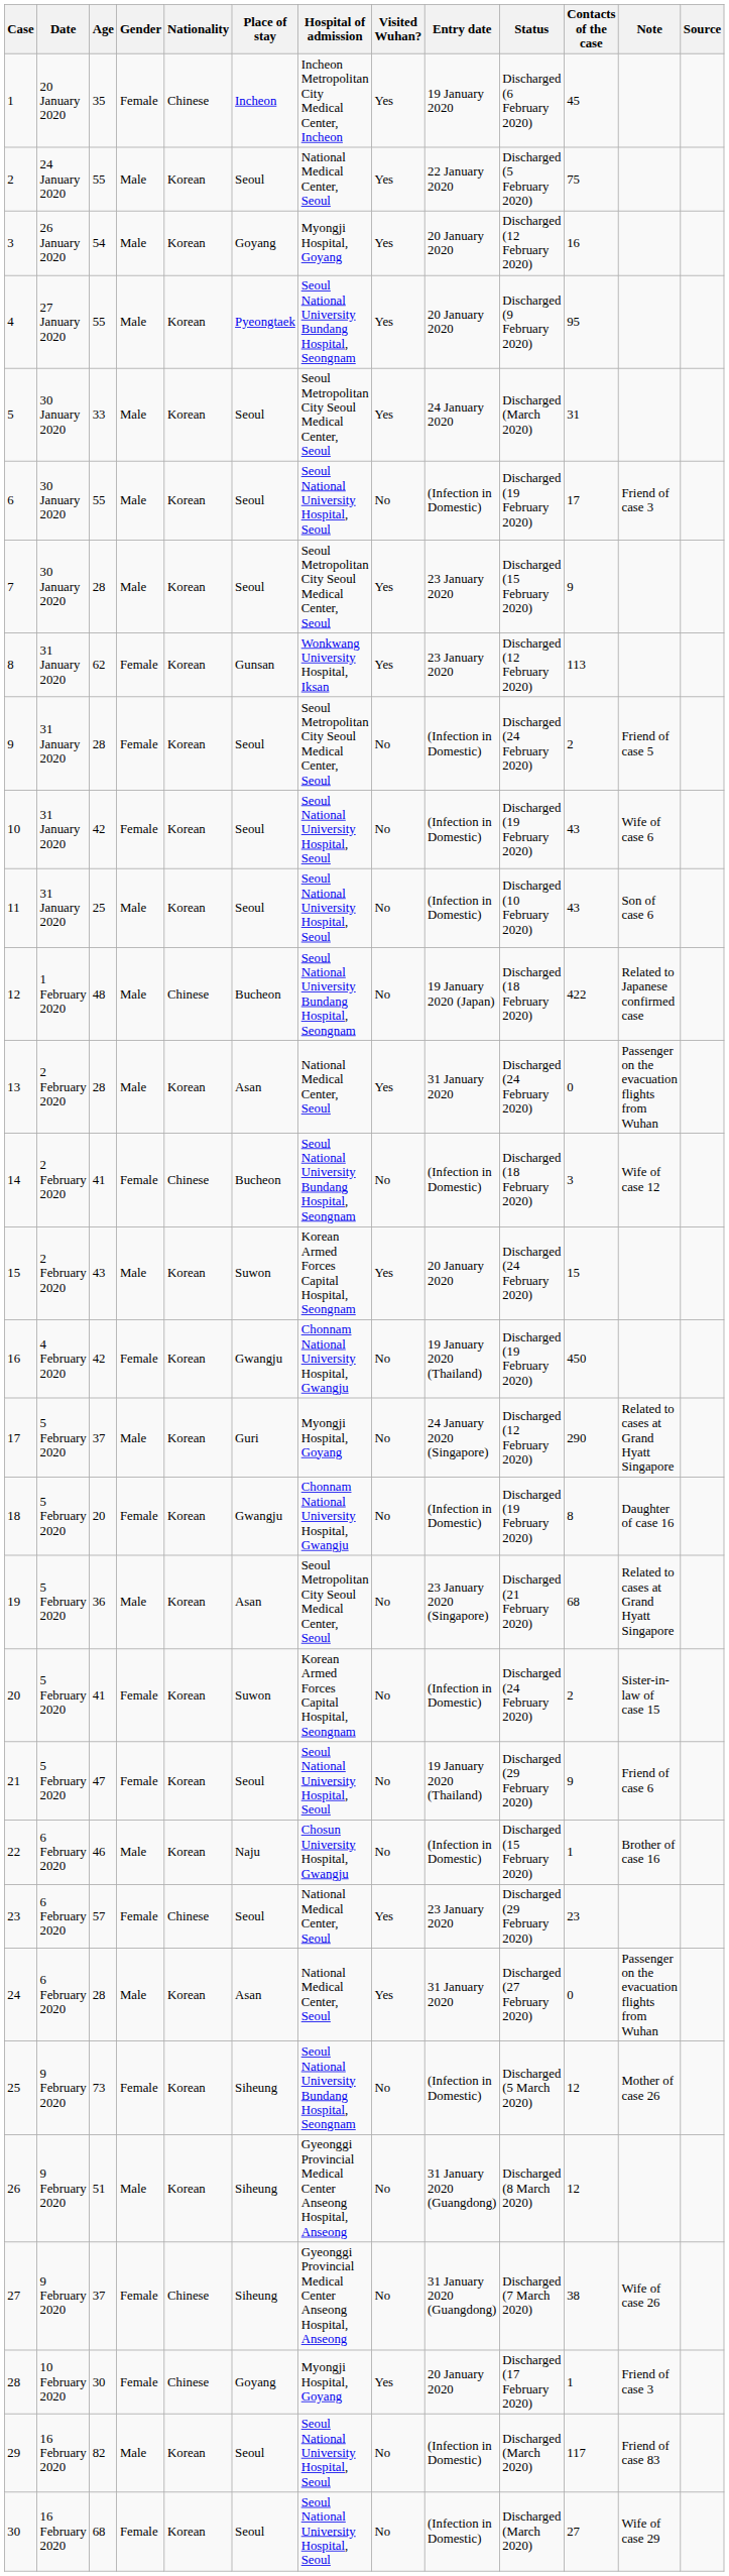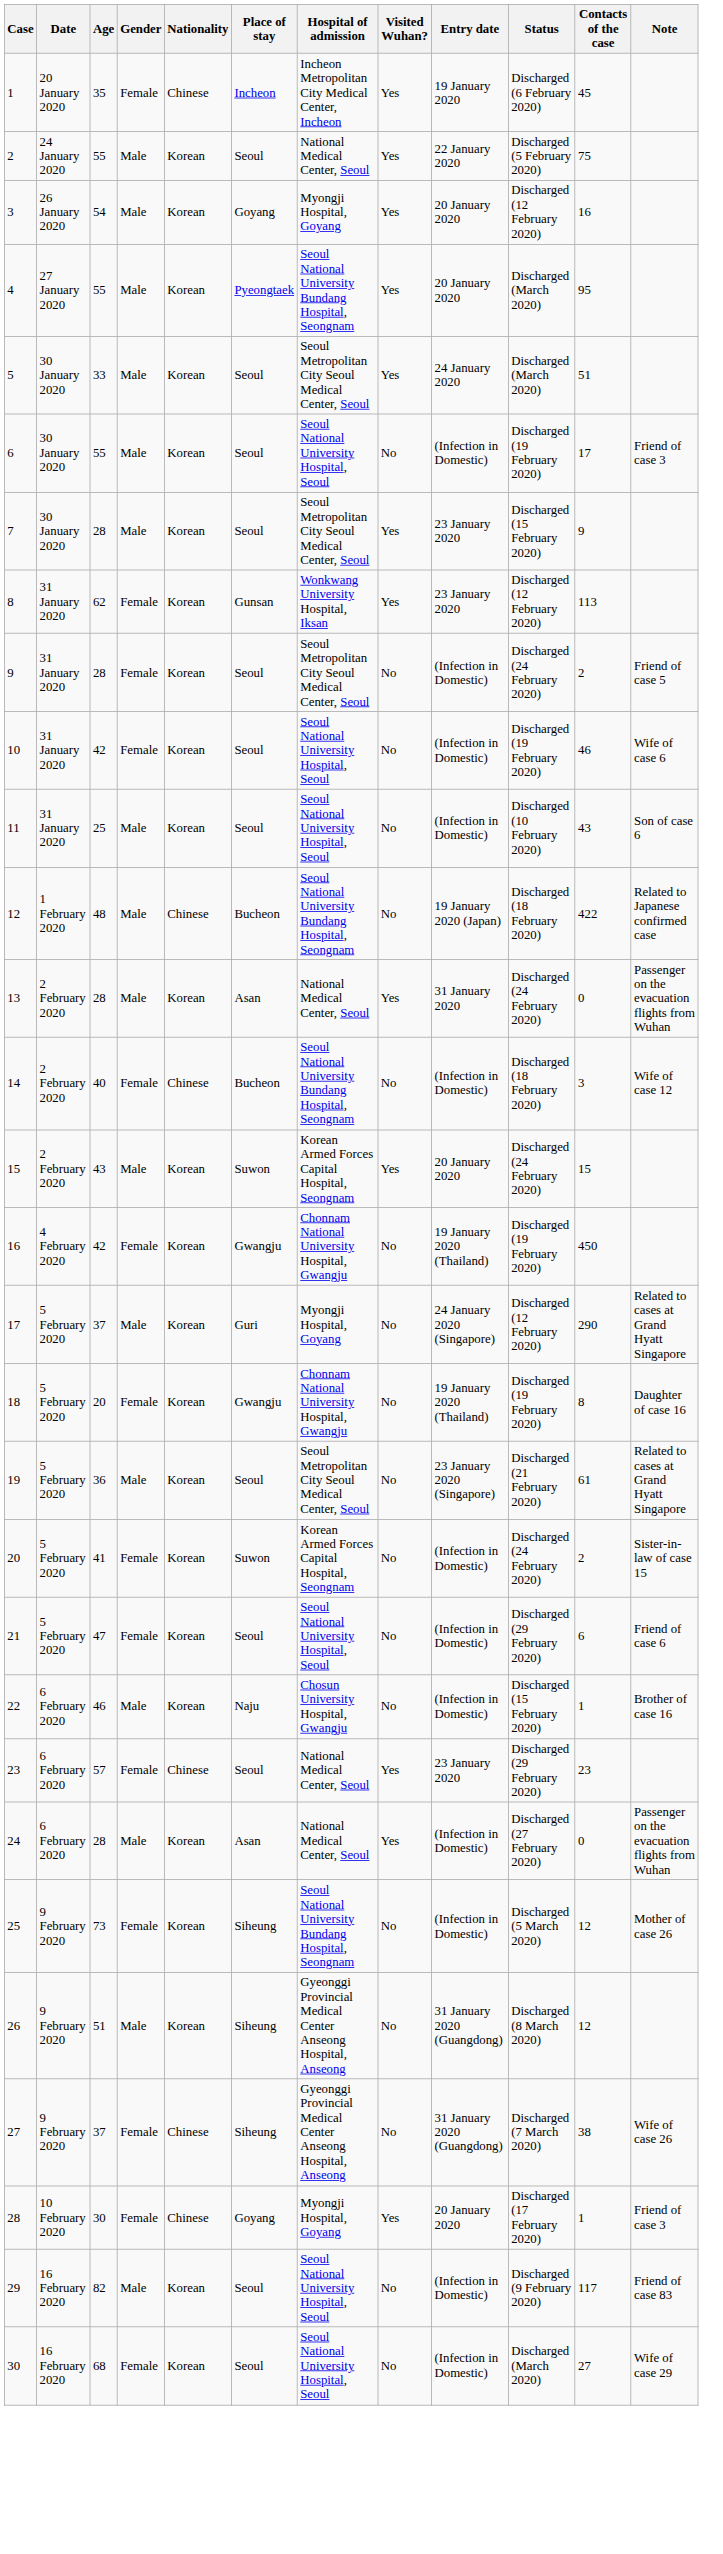 <table class="wikitable sortable mw-collapsible mw-collapsed">
 <tr>
 <th>Case</th>
 <th>Date</th>
 <th>Age</th>
 <th>Gender</th>
 <th>Nationality</th>
 <th>Place of stay</th>
 <th>Hospital of admission</th>
 <th>Visited Wuhan?</th>
 <th>Entry date</th>
 <th>Status</th>
 <th>Contacts of the case</th>
 <th>Note</th>
-<th>Source</th>
 </tr>
 <tr>
 <td>1</td>
 <td>20 January 2020</td>
 <td>35</td>
 <td>Female</td>
 <td>Chinese</td>
 <td><a href='#'>Incheon</a></td>
 <td>Incheon Metropolitan City Medical Center, <a href='#'>Incheon</a></td>
 <td>Yes</td>
 <td>19 January 2020</td>
 <td>Discharged (6 February 2020)</td>
 <td>45</td>
-<td></td>
 <td></td>
 </tr>
 <tr>
 <td>2</td>
 <td>24 January 2020</td>
 <td>55</td>
 <td>Male</td>
 <td>Korean</td>
 <td>Seoul</td>
 <td>National Medical Center, <a href='#'>Seoul</a></td>
 <td>Yes</td>
 <td>22 January 2020</td>
 <td>Discharged (5 February 2020)</td>
 <td>75</td>
 <td></td>
-<td></td>
 </tr>
 <tr>
 <td>3</td>
 <td>26 January 2020</td>
 <td>54</td>
 <td>Male</td>
 <td>Korean</td>
 <td>Goyang</td>
 <td>Myongji Hospital, <a href='#'>Goyang</a></td>
 <td>Yes</td>
 <td>20 January 2020</td>
 <td>Discharged (12 February 2020)</td>
 <td>16</td>
 <td></td>
-<td></td>
 </tr>
 <tr>
 <td>4</td>
 <td>27 January 2020</td>
 <td>55</td>
 <td>Male</td>
 <td>Korean</td>
 <td><a href='#'>Pyeongtaek</a></td>
 <td><a href='#'>Seoul National University Bundang Hospital</a>, <a href='#'>Seongnam</a></td>
 <td>Yes</td>
 <td>20 January 2020</td>
-<td>Discharged (9 February 2020)</td>
+<td>Discharged (March 2020)</td>
 <td>95</td>
-<td></td>
 <td></td>
 </tr>
 <tr>
 <td>5</td>
 <td>30 January 2020</td>
 <td>33</td>
 <td>Male</td>
 <td>Korean</td>
 <td>Seoul</td>
 <td>Seoul Metropolitan City Seoul Medical Center, <a href='#'>Seoul</a></td>
 <td>Yes</td>
 <td>24 January 2020</td>
 <td>Discharged (March 2020)</td>
-<td>31</td>
-<td></td>
+<td>51</td>
 <td></td>
 </tr>
 <tr>
 <td>6</td>
 <td>30 January 2020</td>
 <td>55</td>
 <td>Male</td>
 <td>Korean</td>
 <td>Seoul</td>
 <td><a href='#'>Seoul National University Hospital</a>, <a href='#'>Seoul</a></td>
 <td>No</td>
 <td>(Infection in Domestic)</td>
 <td>Discharged (19 February 2020)</td>
 <td>17</td>
 <td>Friend of case 3</td>
-<td></td>
 </tr>
 <tr>
 <td>7</td>
 <td>30 January 2020</td>
 <td>28</td>
 <td>Male</td>
 <td>Korean</td>
 <td>Seoul</td>
 <td>Seoul Metropolitan City Seoul Medical Center, <a href='#'>Seoul</a></td>
 <td>Yes</td>
 <td>23 January 2020</td>
 <td>Discharged (15 February 2020)</td>
 <td>9</td>
-<td></td>
 <td></td>
 </tr>
 <tr>
 <td>8</td>
 <td>31 January 2020</td>
 <td>62</td>
 <td>Female</td>
 <td>Korean</td>
 <td>Gunsan</td>
 <td><a href='#'>Wonkwang University</a> Hospital, <a href='#'>Iksan</a></td>
 <td>Yes</td>
 <td>23 January 2020</td>
 <td>Discharged (12 February 2020)</td>
 <td>113</td>
 <td></td>
-<td></td>
 </tr>
 <tr>
 <td>9</td>
 <td>31 January 2020</td>
 <td>28</td>
 <td>Female</td>
 <td>Korean</td>
 <td>Seoul</td>
 <td>Seoul Metropolitan City Seoul Medical Center, <a href='#'>Seoul</a></td>
 <td>No</td>
 <td>(Infection in Domestic)</td>
 <td>Discharged (24 February 2020)</td>
 <td>2</td>
 <td>Friend of case 5</td>
-<td></td>
 </tr>
 <tr>
 <td>10</td>
 <td>31 January 2020</td>
 <td>42</td>
 <td>Female</td>
 <td>Korean</td>
 <td>Seoul</td>
 <td><a href='#'>Seoul National University Hospital</a>, <a href='#'>Seoul</a></td>
 <td>No</td>
 <td>(Infection in Domestic)</td>
 <td>Discharged (19 February 2020)</td>
-<td>43</td>
+<td>46</td>
 <td>Wife of case 6</td>
-<td></td>
 </tr>
 <tr>
 <td>11</td>
 <td>31 January 2020</td>
 <td>25</td>
 <td>Male</td>
 <td>Korean</td>
 <td>Seoul</td>
 <td><a href='#'>Seoul National University Hospital</a>, <a href='#'>Seoul</a></td>
 <td>No</td>
 <td>(Infection in Domestic)</td>
 <td>Discharged (10 February 2020)</td>
 <td>43</td>
 <td>Son of case 6</td>
-<td></td>
 </tr>
 <tr>
 <td>12</td>
 <td>1 February 2020</td>
 <td>48</td>
 <td>Male</td>
 <td>Chinese</td>
 <td>Bucheon</td>
 <td><a href='#'>Seoul National University Bundang Hospital</a>, <a href='#'>Seongnam</a></td>
 <td>No</td>
 <td>19 January 2020 (Japan)</td>
 <td>Discharged (18 February 2020)</td>
 <td>422</td>
 <td>Related to Japanese confirmed case</td>
-<td></td>
 </tr>
 <tr>
 <td>13</td>
 <td>2 February 2020</td>
 <td>28</td>
 <td>Male</td>
 <td>Korean</td>
 <td>Asan</td>
 <td>National Medical Center, <a href='#'>Seoul</a></td>
 <td>Yes</td>
 <td>31 January 2020</td>
 <td>Discharged (24 February 2020)</td>
 <td>0</td>
 <td>Passenger on the evacuation flights from Wuhan</td>
-<td></td>
 </tr>
 <tr>
 <td>14</td>
 <td>2 February 2020</td>
-<td>41</td>
+<td>40</td>
 <td>Female</td>
 <td>Chinese</td>
 <td>Bucheon</td>
 <td><a href='#'>Seoul National University Bundang Hospital</a>, <a href='#'>Seongnam</a></td>
 <td>No</td>
 <td>(Infection in Domestic)</td>
 <td>Discharged (18 February 2020)</td>
 <td>3</td>
 <td>Wife of case 12</td>
-<td></td>
 </tr>
 <tr>
 <td>15</td>
 <td>2 February 2020</td>
 <td>43</td>
 <td>Male</td>
 <td>Korean</td>
 <td>Suwon</td>
 <td>Korean Armed Forces Capital Hospital, <a href='#'>Seongnam</a></td>
 <td>Yes</td>
 <td>20 January 2020</td>
 <td>Discharged (24 February 2020)</td>
 <td>15</td>
-<td></td>
 <td></td>
 </tr>
 <tr>
 <td>16</td>
 <td>4 February 2020</td>
 <td>42</td>
 <td>Female</td>
 <td>Korean</td>
 <td>Gwangju</td>
 <td><a href='#'>Chonnam National University</a> Hospital, <a href='#'>Gwangju</a></td>
 <td>No</td>
 <td>19 January 2020 (Thailand)</td>
 <td>Discharged (19 February 2020)</td>
 <td>450</td>
 <td></td>
-<td></td>
 </tr>
 <tr>
 <td>17</td>
 <td>5 February 2020</td>
 <td>37</td>
 <td>Male</td>
 <td>Korean</td>
 <td>Guri</td>
 <td>Myongji Hospital, <a href='#'>Goyang</a></td>
 <td>No</td>
 <td>24 January 2020 (Singapore)</td>
 <td>Discharged (12 February 2020)</td>
 <td>290</td>
 <td>Related to cases at Grand Hyatt Singapore</td>
-<td></td>
 </tr>
 <tr>
 <td>18</td>
 <td>5 February 2020</td>
 <td>20</td>
 <td>Female</td>
 <td>Korean</td>
 <td>Gwangju</td>
 <td><a href='#'>Chonnam National University</a> Hospital, <a href='#'>Gwangju</a></td>
 <td>No</td>
-<td>(Infection in Domestic)</td>
+<td>19 January 2020 (Thailand)</td>
 <td>Discharged (19 February 2020)</td>
 <td>8</td>
 <td>Daughter of case 16</td>
-<td></td>
 </tr>
 <tr>
 <td>19</td>
 <td>5 February 2020</td>
 <td>36</td>
 <td>Male</td>
 <td>Korean</td>
-<td>Asan</td>
+<td>Seoul</td>
 <td>Seoul Metropolitan City Seoul Medical Center, <a href='#'>Seoul</a></td>
 <td>No</td>
 <td>23 January 2020 (Singapore)</td>
 <td>Discharged (21 February 2020)</td>
-<td>68</td>
+<td>61</td>
 <td>Related to cases at Grand Hyatt Singapore</td>
-<td></td>
 </tr>
 <tr>
 <td>20</td>
 <td>5 February 2020</td>
 <td>41</td>
 <td>Female</td>
 <td>Korean</td>
 <td>Suwon</td>
 <td>Korean Armed Forces Capital Hospital, <a href='#'>Seongnam</a></td>
 <td>No</td>
 <td>(Infection in Domestic)</td>
 <td>Discharged (24 February 2020)</td>
 <td>2</td>
 <td>Sister-in-law of case 15</td>
-<td></td>
 </tr>
 <tr>
 <td>21</td>
 <td>5 February 2020</td>
 <td>47</td>
 <td>Female</td>
 <td>Korean</td>
 <td>Seoul</td>
 <td><a href='#'>Seoul National University Hospital</a>, <a href='#'>Seoul</a></td>
 <td>No</td>
-<td>19 January 2020 (Thailand)</td>
+<td>(Infection in Domestic)</td>
 <td>Discharged (29 February 2020)</td>
-<td>9</td>
+<td>6</td>
 <td>Friend of case 6</td>
-<td></td>
 </tr>
 <tr>
 <td>22</td>
 <td>6 February 2020</td>
 <td>46</td>
 <td>Male</td>
 <td>Korean</td>
 <td>Naju</td>
 <td><a href='#'>Chosun University</a> Hospital, <a href='#'>Gwangju</a></td>
 <td>No</td>
 <td>(Infection in Domestic)</td>
 <td>Discharged (15 February 2020)</td>
 <td>1</td>
 <td>Brother of case 16</td>
-<td></td>
 </tr>
 <tr>
 <td>23</td>
 <td>6 February 2020</td>
 <td>57</td>
 <td>Female</td>
 <td>Chinese</td>
 <td>Seoul</td>
 <td>National Medical Center, <a href='#'>Seoul</a></td>
 <td>Yes</td>
 <td>23 January 2020</td>
 <td>Discharged (29 February 2020)</td>
 <td>23</td>
 <td></td>
-<td></td>
 </tr>
 <tr>
 <td>24</td>
 <td>6 February 2020</td>
 <td>28</td>
 <td>Male</td>
 <td>Korean</td>
 <td>Asan</td>
 <td>National Medical Center, <a href='#'>Seoul</a></td>
 <td>Yes</td>
-<td>31 January 2020</td>
+<td>(Infection in Domestic)</td>
 <td>Discharged (27 February 2020)</td>
 <td>0</td>
 <td>Passenger on the evacuation flights from Wuhan</td>
-<td></td>
 </tr>
 <tr>
 <td>25</td>
 <td>9 February 2020</td>
 <td>73</td>
 <td>Female</td>
 <td>Korean</td>
 <td>Siheung</td>
 <td><a href='#'>Seoul National University Bundang Hospital</a>, <a href='#'>Seongnam</a></td>
 <td>No</td>
 <td>(Infection in Domestic)</td>
 <td>Discharged (5 March 2020)</td>
 <td>12</td>
 <td>Mother of case 26</td>
-<td></td>
 </tr>
 <tr>
 <td>26</td>
 <td>9 February 2020</td>
 <td>51</td>
 <td>Male</td>
 <td>Korean</td>
 <td>Siheung</td>
 <td>Gyeonggi Provincial Medical Center Anseong Hospital, <a href='#'>Anseong</a></td>
 <td>No</td>
 <td>31 January 2020 (Guangdong)</td>
 <td>Discharged (8 March 2020)</td>
 <td>12</td>
-<td></td>
 <td></td>
 </tr>
 <tr>
 <td>27</td>
 <td>9 February 2020</td>
 <td>37</td>
 <td>Female</td>
 <td>Chinese</td>
 <td>Siheung</td>
 <td>Gyeonggi Provincial Medical Center Anseong Hospital, <a href='#'>Anseong</a></td>
 <td>No</td>
 <td>31 January 2020 (Guangdong)</td>
 <td>Discharged (7 March 2020)</td>
 <td>38</td>
 <td>Wife of case 26</td>
-<td></td>
 </tr>
 <tr>
 <td>28</td>
 <td>10 February 2020</td>
 <td>30</td>
 <td>Female</td>
 <td>Chinese</td>
 <td>Goyang</td>
 <td>Myongji Hospital, <a href='#'>Goyang</a></td>
 <td>Yes</td>
 <td>20 January 2020</td>
 <td>Discharged (17 February 2020)</td>
 <td>1</td>
 <td>Friend of case 3</td>
-<td></td>
 </tr>
 <tr>
 <td>29</td>
 <td>16 February 2020</td>
 <td>82</td>
 <td>Male</td>
 <td>Korean</td>
 <td>Seoul</td>
 <td><a href='#'>Seoul National University Hospital</a>, <a href='#'>Seoul</a></td>
 <td>No</td>
 <td>(Infection in Domestic)</td>
-<td>Discharged (March 2020)</td>
+<td>Discharged (9 February 2020)</td>
 <td>117</td>
 <td>Friend of case 83</td>
-<td></td>
 </tr>
 <tr>
 <td>30</td>
 <td>16 February 2020</td>
 <td>68</td>
 <td>Female</td>
 <td>Korean</td>
 <td>Seoul</td>
 <td><a href='#'>Seoul National University Hospital</a>, <a href='#'>Seoul</a></td>
 <td>No</td>
 <td>(Infection in Domestic)</td>
 <td>Discharged (March 2020)</td>
 <td>27</td>
 <td>Wife of case 29</td>
-<td></td>
 </tr>
 </table>
